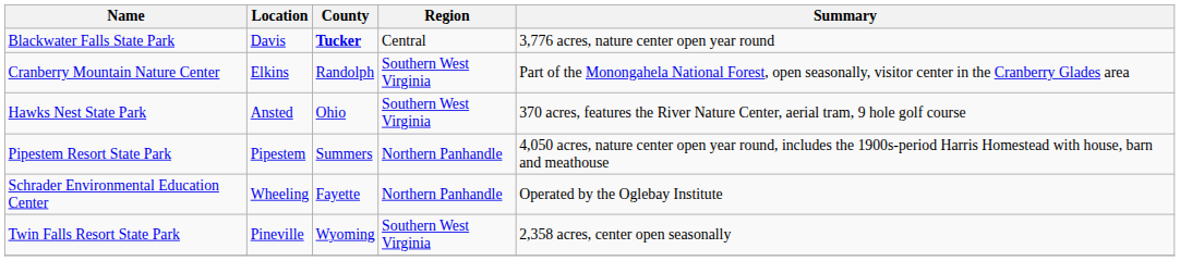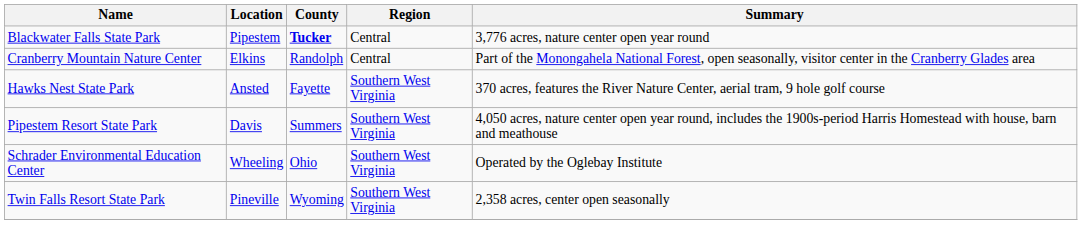 <table class="wikitable sortable">
 <tr>
 <th>Name</th>
 <th>Location</th>
 <th>County</th>
 <th>Region</th>
 <th>Summary</th>
 </tr>
 <tr>
 <td><a href='#'>Blackwater Falls State Park</a></td>
-<td><a href='#'>Davis</a></td>
+<td><a href='#'>Pipestem</a></td>
 <td><strong><a href='#'>Tucker</a></strong></td>
 <td>Central</td>
 <td>3,776 acres, nature center open year round</td>
 </tr>
 <tr>
 <td><a href='#'>Cranberry Mountain Nature Center</a></td>
 <td><a href='#'>Elkins</a></td>
 <td><a href='#'>Randolph</a></td>
-<td><a href='#'>Southern West Virginia</a></td>
+<td>Central</td>
 <td>Part of the <a href='#'>Monongahela National Forest</a>, open seasonally, visitor center in the <a href='#'>Cranberry Glades</a> area</td>
 </tr>
 <tr>
 <td><a href='#'>Hawks Nest State Park</a></td>
 <td><a href='#'>Ansted</a></td>
-<td><a href='#'>Ohio</a></td>
+<td><a href='#'>Fayette</a></td>
 <td><a href='#'>Southern West Virginia</a></td>
 <td>370 acres, features the River Nature Center, aerial tram, 9 hole golf course</td>
 </tr>
 <tr>
 <td><a href='#'>Pipestem Resort State Park</a></td>
-<td><a href='#'>Pipestem</a></td>
+<td><a href='#'>Davis</a></td>
 <td><a href='#'>Summers</a></td>
-<td><a href='#'>Northern Panhandle</a></td>
+<td><a href='#'>Southern West Virginia</a></td>
 <td>4,050 acres, nature center open year round, includes the 1900s-period Harris Homestead with house, barn and meathouse</td>
 </tr>
 <tr>
 <td><a href='#'>Schrader Environmental Education Center</a></td>
 <td><a href='#'>Wheeling</a></td>
-<td><a href='#'>Fayette</a></td>
-<td><a href='#'>Northern Panhandle</a></td>
+<td><a href='#'>Ohio</a></td>
+<td><a href='#'>Southern West Virginia</a></td>
 <td>Operated by the Oglebay Institute</td>
 </tr>
 <tr>
 <td><a href='#'>Twin Falls Resort State Park</a></td>
 <td><a href='#'>Pineville</a></td>
 <td><a href='#'>Wyoming</a></td>
 <td><a href='#'>Southern West Virginia</a></td>
 <td>2,358 acres, center open seasonally</td>
 </tr>
 <tr>
 </tr>
 </table>
